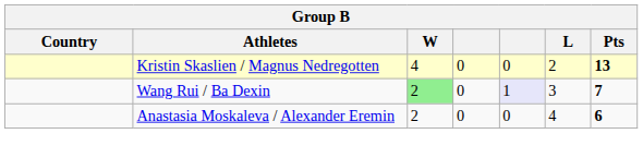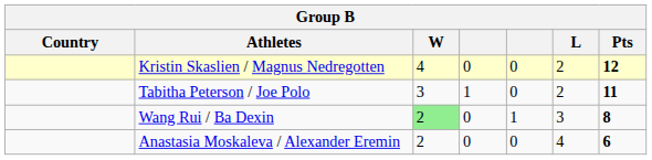 <table class=wikitable>
 <tr>
 <th colspan=7>Group B</th>
 </tr>
 <tr>
 <th width=125>Country</th>
 <th width=275>Athletes</th>
 <th width=40>W</th>
 <th width=40></th>
 <th width=40></th>
 <th width=40>L</th>
 <th width=40>Pts</th>
 </tr>
 <tr bgcolor=#ffffcc>
 <td></td>
 <td><a href='#'>Kristin Skaslien</a> / <a href='#'>Magnus Nedregotten</a></td>
 <td>4</td>
 <td>0</td>
 <td>0</td>
 <td>2</td>
-<td><strong>13</strong></td>
+<td><strong>12</strong></td>
+</tr>
+<tr>
+<td></td>
+<td><a href='#'>Tabitha Peterson</a> / <a href='#'>Joe Polo</a></td>
+<td>3</td>
+<td>1</td>
+<td>0</td>
+<td>2</td>
+<td><strong>11</strong></td>
 </tr>
 <tr>
 <td></td>
 <td><a href='#'>Wang Rui</a> / <a href='#'>Ba Dexin</a></td>
 <td style="background: lightgreen;">2</td>
 <td>0</td>
-<td style="background: lavender;">1</td>
+<td>1</td>
 <td>3</td>
-<td><strong>7</strong></td>
+<td><strong>8</strong></td>
 </tr>
 <tr>
 <td></td>
 <td><a href='#'>Anastasia Moskaleva</a> / <a href='#'>Alexander Eremin</a></td>
 <td>2</td>
 <td>0</td>
 <td>0</td>
 <td>4</td>
 <td><strong>6</strong></td>
 </tr>
 </table>
